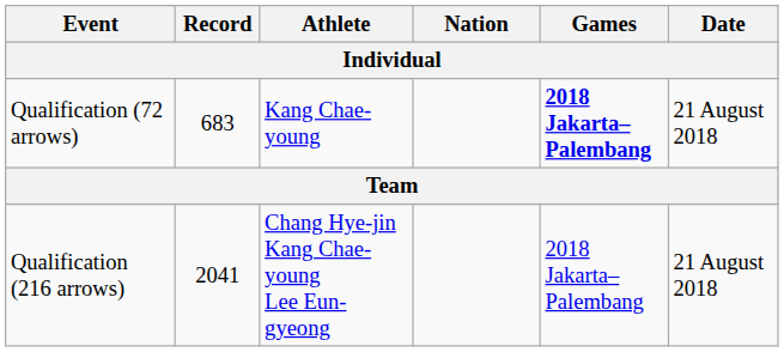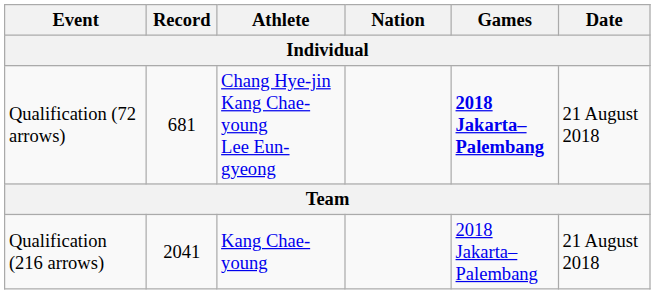 <table class="wikitable" style="font-size:95%; width: 85%;">
 <tr>
 <th width=20%>Event</th>
 <th width=6%>Record</th>
 <th width=18%>Athlete</th>
 <th width=15%>Nation</th>
 <th width=15%>Games</th>
 <th width=13%>Date</th>
 </tr>
 <tr bgcolor="#DDDDDD">
 <th colspan="6">Individual</th>
 </tr>
 <tr>
 <td>Qualification (72 arrows)</td>
-<td align="center">683</td>
-<td><a href='#'>Kang Chae-young</a></td>
+<td align="center">681</td>
+<td><a href='#'>Chang Hye-jin</a><br><a href='#'>Kang Chae-young</a><br><a href='#'>Lee Eun-gyeong</a></td>
 <td></td>
 <td><strong><a href='#'>2018 Jakarta–Palembang</a></strong></td>
 <td>21 August 2018</td>
 </tr>
 <tr bgcolor="#DDDDDD">
 <th colspan="6">Team</th>
 </tr>
 <tr>
 <td>Qualification (216 arrows)</td>
 <td align="center">2041</td>
-<td><a href='#'>Chang Hye-jin</a><br><a href='#'>Kang Chae-young</a><br><a href='#'>Lee Eun-gyeong</a></td>
+<td><a href='#'>Kang Chae-young</a></td>
 <td></td>
 <td><a href='#'>2018 Jakarta–Palembang</a></td>
 <td>21 August 2018</td>
 </tr>
 </table>
